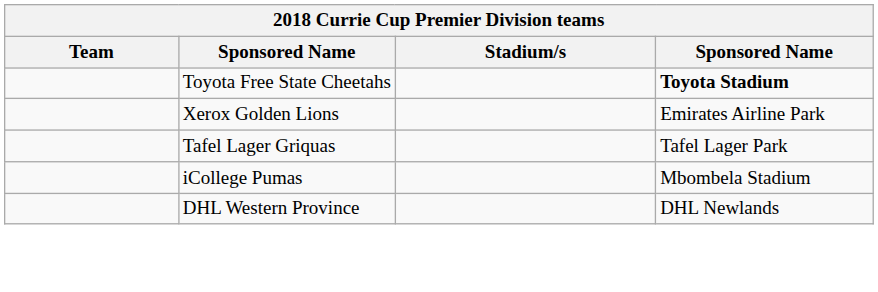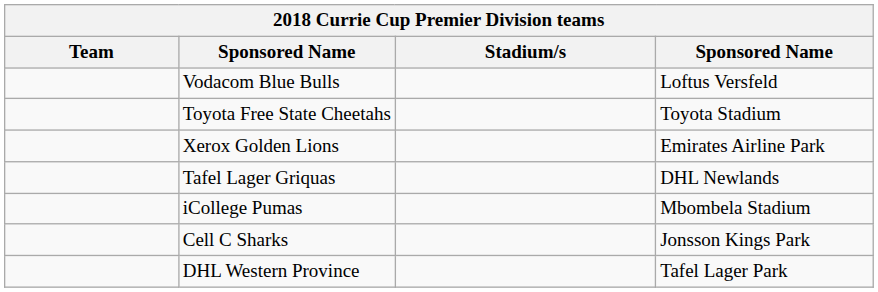 <table class="wikitable collapsible sortable" style="font-size:90%;">
 <tr>
 <th colspan="4">2018 Currie Cup Premier Division teams</th>
 </tr>
 <tr>
 <th width="20%">Team</th>
 <th width="25%">Sponsored Name</th>
 <th width="30%">Stadium/s</th>
 <th width="25%">Sponsored Name</th>
 </tr>
 <tr>
 <td></td>
+<td>Vodacom Blue Bulls</td>
+<td></td>
+<td>Loftus Versfeld</td>
+</tr>
+<tr>
+<td></td>
 <td>Toyota Free State Cheetahs</td>
 <td></td>
-<td><strong>Toyota Stadium</strong></td>
+<td>Toyota Stadium</td>
 </tr>
 <tr>
 <td></td>
 <td>Xerox Golden Lions</td>
 <td></td>
 <td>Emirates Airline Park</td>
 </tr>
 <tr>
 <td></td>
 <td>Tafel Lager Griquas</td>
 <td></td>
-<td>Tafel Lager Park</td>
+<td>DHL Newlands</td>
 </tr>
 <tr>
 <td></td>
 <td>iCollege Pumas</td>
 <td></td>
 <td>Mbombela Stadium</td>
 </tr>
 <tr>
 <td></td>
+<td>Cell C Sharks</td>
+<td></td>
+<td>Jonsson Kings Park</td>
+</tr>
+<tr>
+<td></td>
 <td>DHL Western Province</td>
 <td></td>
-<td>DHL Newlands</td>
+<td>Tafel Lager Park</td>
 </tr>
 </table>
